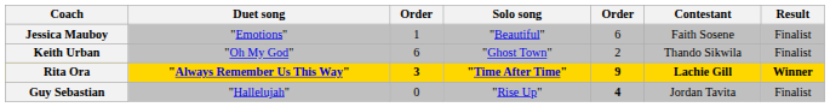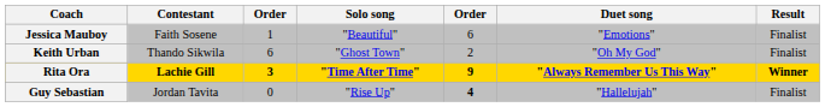 <table class="wikitable" style="text-align:center; width:85%">
 <tr>
 <th>Coach</th>
-<th>Duet song</th>
+<th>Contestant</th>
 <th>Order</th>
 <th>Solo song</th>
 <th>Order</th>
-<th>Contestant</th>
+<th>Duet song</th>
 <th>Result</th>
 </tr>
 <tr style="background:silver;">
 <th scope="row"><strong>Jessica Mauboy</strong></th>
-<td>"<a href='#'>Emotions</a>"</td>
+<td>Faith Sosene</td>
 <td>1</td>
 <td>"<a href='#'>Beautiful</a>"</td>
 <td>6</td>
-<td>Faith Sosene</td>
+<td>"<a href='#'>Emotions</a>"</td>
 <td>Finalist</td>
 </tr>
 <tr style="background:silver;">
 <th scope="row"><strong>Keith Urban</strong></th>
-<td>"<a href='#'>Oh My God</a>"</td>
+<td>Thando Sikwila</td>
 <td>6</td>
 <td>"<a href='#'>Ghost Town</a>"</td>
 <td>2</td>
-<td>Thando Sikwila</td>
+<td>"<a href='#'>Oh My God</a>"</td>
 <td>Finalist</td>
 </tr>
 <tr style="background:gold;">
 <th scope="row"><strong>Rita Ora</strong></th>
-<td><strong>"<a href='#'>Always Remember Us This Way</a>"</strong></td>
+<td><strong>Lachie Gill</strong></td>
 <td><strong>3</strong></td>
 <td><strong>"<a href='#'>Time After Time</a>"</strong></td>
 <td><strong>9</strong></td>
-<td><strong>Lachie Gill</strong></td>
+<td><strong>"<a href='#'>Always Remember Us This Way</a>"</strong></td>
 <td><strong>Winner</strong></td>
 </tr>
 <tr style="background:silver;">
 <th scope="row"><strong>Guy Sebastian</strong></th>
-<td>"<a href='#'>Hallelujah</a>"</td>
+<td>Jordan Tavita</td>
 <td>0</td>
 <td>"<a href='#'>Rise Up</a>"</td>
 <td><strong>4</strong></td>
-<td>Jordan Tavita</td>
+<td>"<a href='#'>Hallelujah</a>"</td>
 <td>Finalist</td>
 </tr>
 </table>
